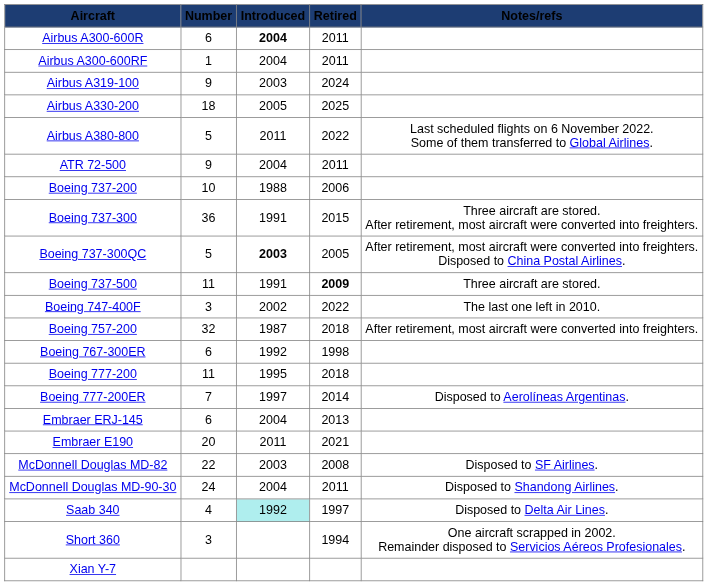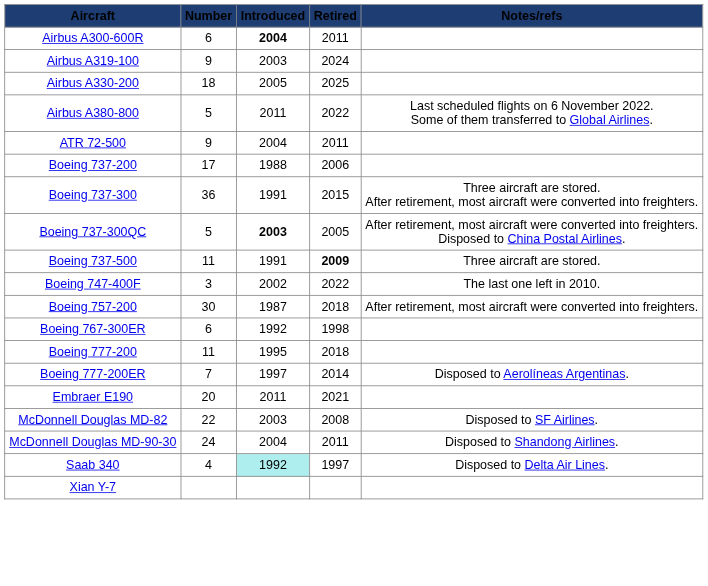 <table class="toccolours" border="1" cellpadding="5" style="border-collapse:collapse;font-size:100%;text-align:center;margin:auto;">
 <tr style="background:#1d3d73;">
 <th><span>Aircraft</span></th>
 <th><span>Number</span></th>
 <th><span>Introduced</span></th>
 <th><span>Retired</span></th>
 <th><span>Notes/refs</span></th>
 </tr>
 <tr>
 <td><a href='#'>Airbus A300-600R</a></td>
 <td>6</td>
 <td><strong>2004</strong></td>
-<td>2011</td>
-<td></td>
-</tr>
-<tr>
-<td><a href='#'>Airbus A300-600RF</a></td>
-<td>1</td>
-<td>2004</td>
 <td>2011</td>
 <td></td>
 </tr>
 <tr>
 <td><a href='#'>Airbus A319-100</a></td>
 <td>9</td>
 <td>2003</td>
 <td>2024</td>
 <td></td>
 </tr>
 <tr>
 <td><a href='#'>Airbus A330-200</a></td>
 <td>18</td>
 <td>2005</td>
 <td>2025</td>
 <td></td>
 </tr>
 <tr>
 <td><a href='#'>Airbus A380-800</a></td>
 <td>5</td>
 <td>2011</td>
 <td>2022</td>
 <td>Last scheduled flights on 6 November 2022.<br>Some of them transferred to <a href='#'>Global Airlines</a>.</td>
 </tr>
 <tr>
 <td><a href='#'>ATR 72-500</a></td>
 <td>9</td>
 <td>2004</td>
 <td>2011</td>
 <td></td>
 </tr>
 <tr>
 <td><a href='#'>Boeing 737-200</a></td>
-<td>10</td>
+<td>17</td>
 <td>1988</td>
 <td>2006</td>
 <td></td>
 </tr>
 <tr>
 <td><a href='#'>Boeing 737-300</a></td>
 <td>36</td>
 <td>1991</td>
 <td>2015</td>
 <td>Three aircraft are stored.<br>After retirement, most aircraft were converted into freighters.</td>
 </tr>
 <tr>
 <td><a href='#'>Boeing 737-300QC</a></td>
 <td>5</td>
 <td><strong>2003</strong></td>
 <td>2005</td>
 <td>After retirement, most aircraft were converted into freighters.<br>Disposed to <a href='#'>China Postal Airlines</a>.</td>
 </tr>
 <tr>
 <td><a href='#'>Boeing 737-500</a></td>
 <td>11</td>
 <td>1991</td>
 <td><strong>2009</strong></td>
 <td>Three aircraft are stored.</td>
 </tr>
 <tr>
 <td><a href='#'>Boeing 747-400F</a></td>
 <td>3</td>
 <td>2002</td>
 <td>2022</td>
 <td>The last one left in 2010.</td>
 </tr>
 <tr>
 <td><a href='#'>Boeing 757-200</a></td>
-<td>32</td>
+<td>30</td>
 <td>1987</td>
 <td>2018</td>
 <td>After retirement, most aircraft were converted into freighters.</td>
 </tr>
 <tr>
 <td><a href='#'>Boeing 767-300ER</a></td>
 <td>6</td>
 <td>1992</td>
 <td>1998</td>
 <td></td>
 </tr>
 <tr>
 <td><a href='#'>Boeing 777-200</a></td>
 <td>11</td>
 <td>1995</td>
 <td>2018</td>
 <td></td>
 </tr>
 <tr>
 <td><a href='#'>Boeing 777-200ER</a></td>
 <td>7</td>
 <td>1997</td>
 <td>2014</td>
 <td>Disposed to <a href='#'>Aerolíneas Argentinas</a>.</td>
-</tr>
-<tr>
-<td><a href='#'>Embraer ERJ-145</a></td>
-<td>6</td>
-<td>2004</td>
-<td>2013</td>
-<td></td>
 </tr>
 <tr>
 <td><a href='#'>Embraer E190</a></td>
 <td>20</td>
 <td>2011</td>
 <td>2021</td>
 <td></td>
 </tr>
 <tr>
 <td><a href='#'>McDonnell Douglas MD-82</a></td>
 <td>22</td>
 <td>2003</td>
 <td>2008</td>
 <td>Disposed to <a href='#'>SF Airlines</a>.</td>
 </tr>
 <tr>
 <td><a href='#'>McDonnell Douglas MD-90-30</a></td>
 <td>24</td>
 <td>2004</td>
 <td>2011</td>
 <td>Disposed to <a href='#'>Shandong Airlines</a>.</td>
 </tr>
 <tr>
 <td><a href='#'>Saab 340</a></td>
 <td>4</td>
 <td style="background: paleturquoise;">1992</td>
 <td>1997</td>
 <td>Disposed to <a href='#'>Delta Air Lines</a>.</td>
 </tr>
 <tr>
-<td><a href='#'>Short 360</a></td>
-<td>3</td>
-<td></td>
-<td>1994</td>
-<td>One aircraft scrapped in 2002.<br>Remainder disposed to <a href='#'>Servicios Aéreos Profesionales</a>.</td>
-</tr>
-<tr>
 <td><a href='#'>Xian Y-7</a></td>
 <td></td>
 <td></td>
 <td></td>
 <td></td>
 </tr>
 </table>
